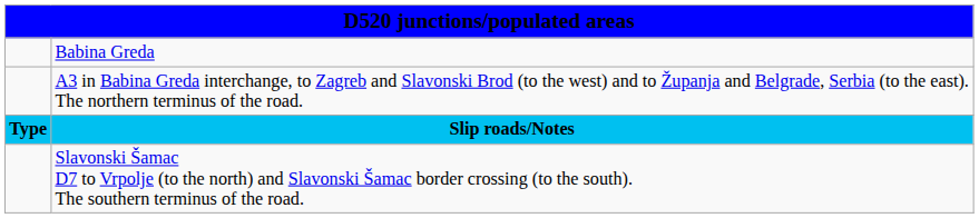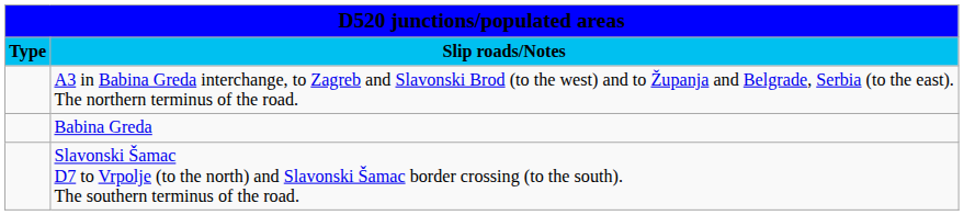 <table class="wikitable">
 <tr>
 <td colspan=2 bgcolor=blue align=center style=margin-top:15><span><big><strong>D520 junctions/populated areas</strong></big></span></td>
+</tr>
+<tr>
+<td align=center bgcolor=00c0f0><strong>Type</strong></td>
+<td align=center bgcolor=00c0f0><strong>Slip roads/Notes</strong></td>
+</tr>
+<tr>
+<td></td>
+<td> <a href='#'>A3</a> in <a href='#'>Babina Greda</a> interchange, to <a href='#'>Zagreb</a> and <a href='#'>Slavonski Brod</a> (to the west) and to <a href='#'>Županja</a> and <a href='#'>Belgrade</a>, <a href='#'>Serbia</a> (to the east).<br>The northern terminus of the road.</td>
 </tr>
 <tr>
 <td></td>
 <td><a href='#'>Babina Greda</a></td>
 </tr>
 <tr>
 <td></td>
-<td> <a href='#'>A3</a> in <a href='#'>Babina Greda</a> interchange, to <a href='#'>Zagreb</a> and <a href='#'>Slavonski Brod</a> (to the west) and to <a href='#'>Županja</a> and <a href='#'>Belgrade</a>, <a href='#'>Serbia</a> (to the east).<br>The northern terminus of the road.</td>
-</tr>
-<tr>
-<td align=center bgcolor=00c0f0><strong>Type</strong></td>
-<td align=center bgcolor=00c0f0><strong>Slip roads/Notes</strong></td>
-</tr>
-<tr>
-<td></td>
 <td><a href='#'>Slavonski Šamac</a><br> <a href='#'>D7</a> to <a href='#'>Vrpolje</a> (to the north) and <a href='#'>Slavonski Šamac</a> border crossing (to the south).<br>The southern terminus of the road.</td>
 </tr>
 </table>
